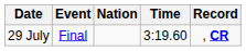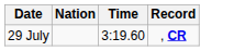 <table class="wikitable" style=text-align:center>
 <tr>
 <th>Date</th>
-<th>Event</th>
 <th>Nation</th>
 <th>Time</th>
 <th>Record</th>
 </tr>
 <tr>
 <td>29 July</td>
-<td><a href='#'>Final</a></td>
 <td align=left></td>
 <td>3:19.60</td>
 <td>, <strong><a href='#'>CR</a></strong></td>
 </tr>
 </table>
